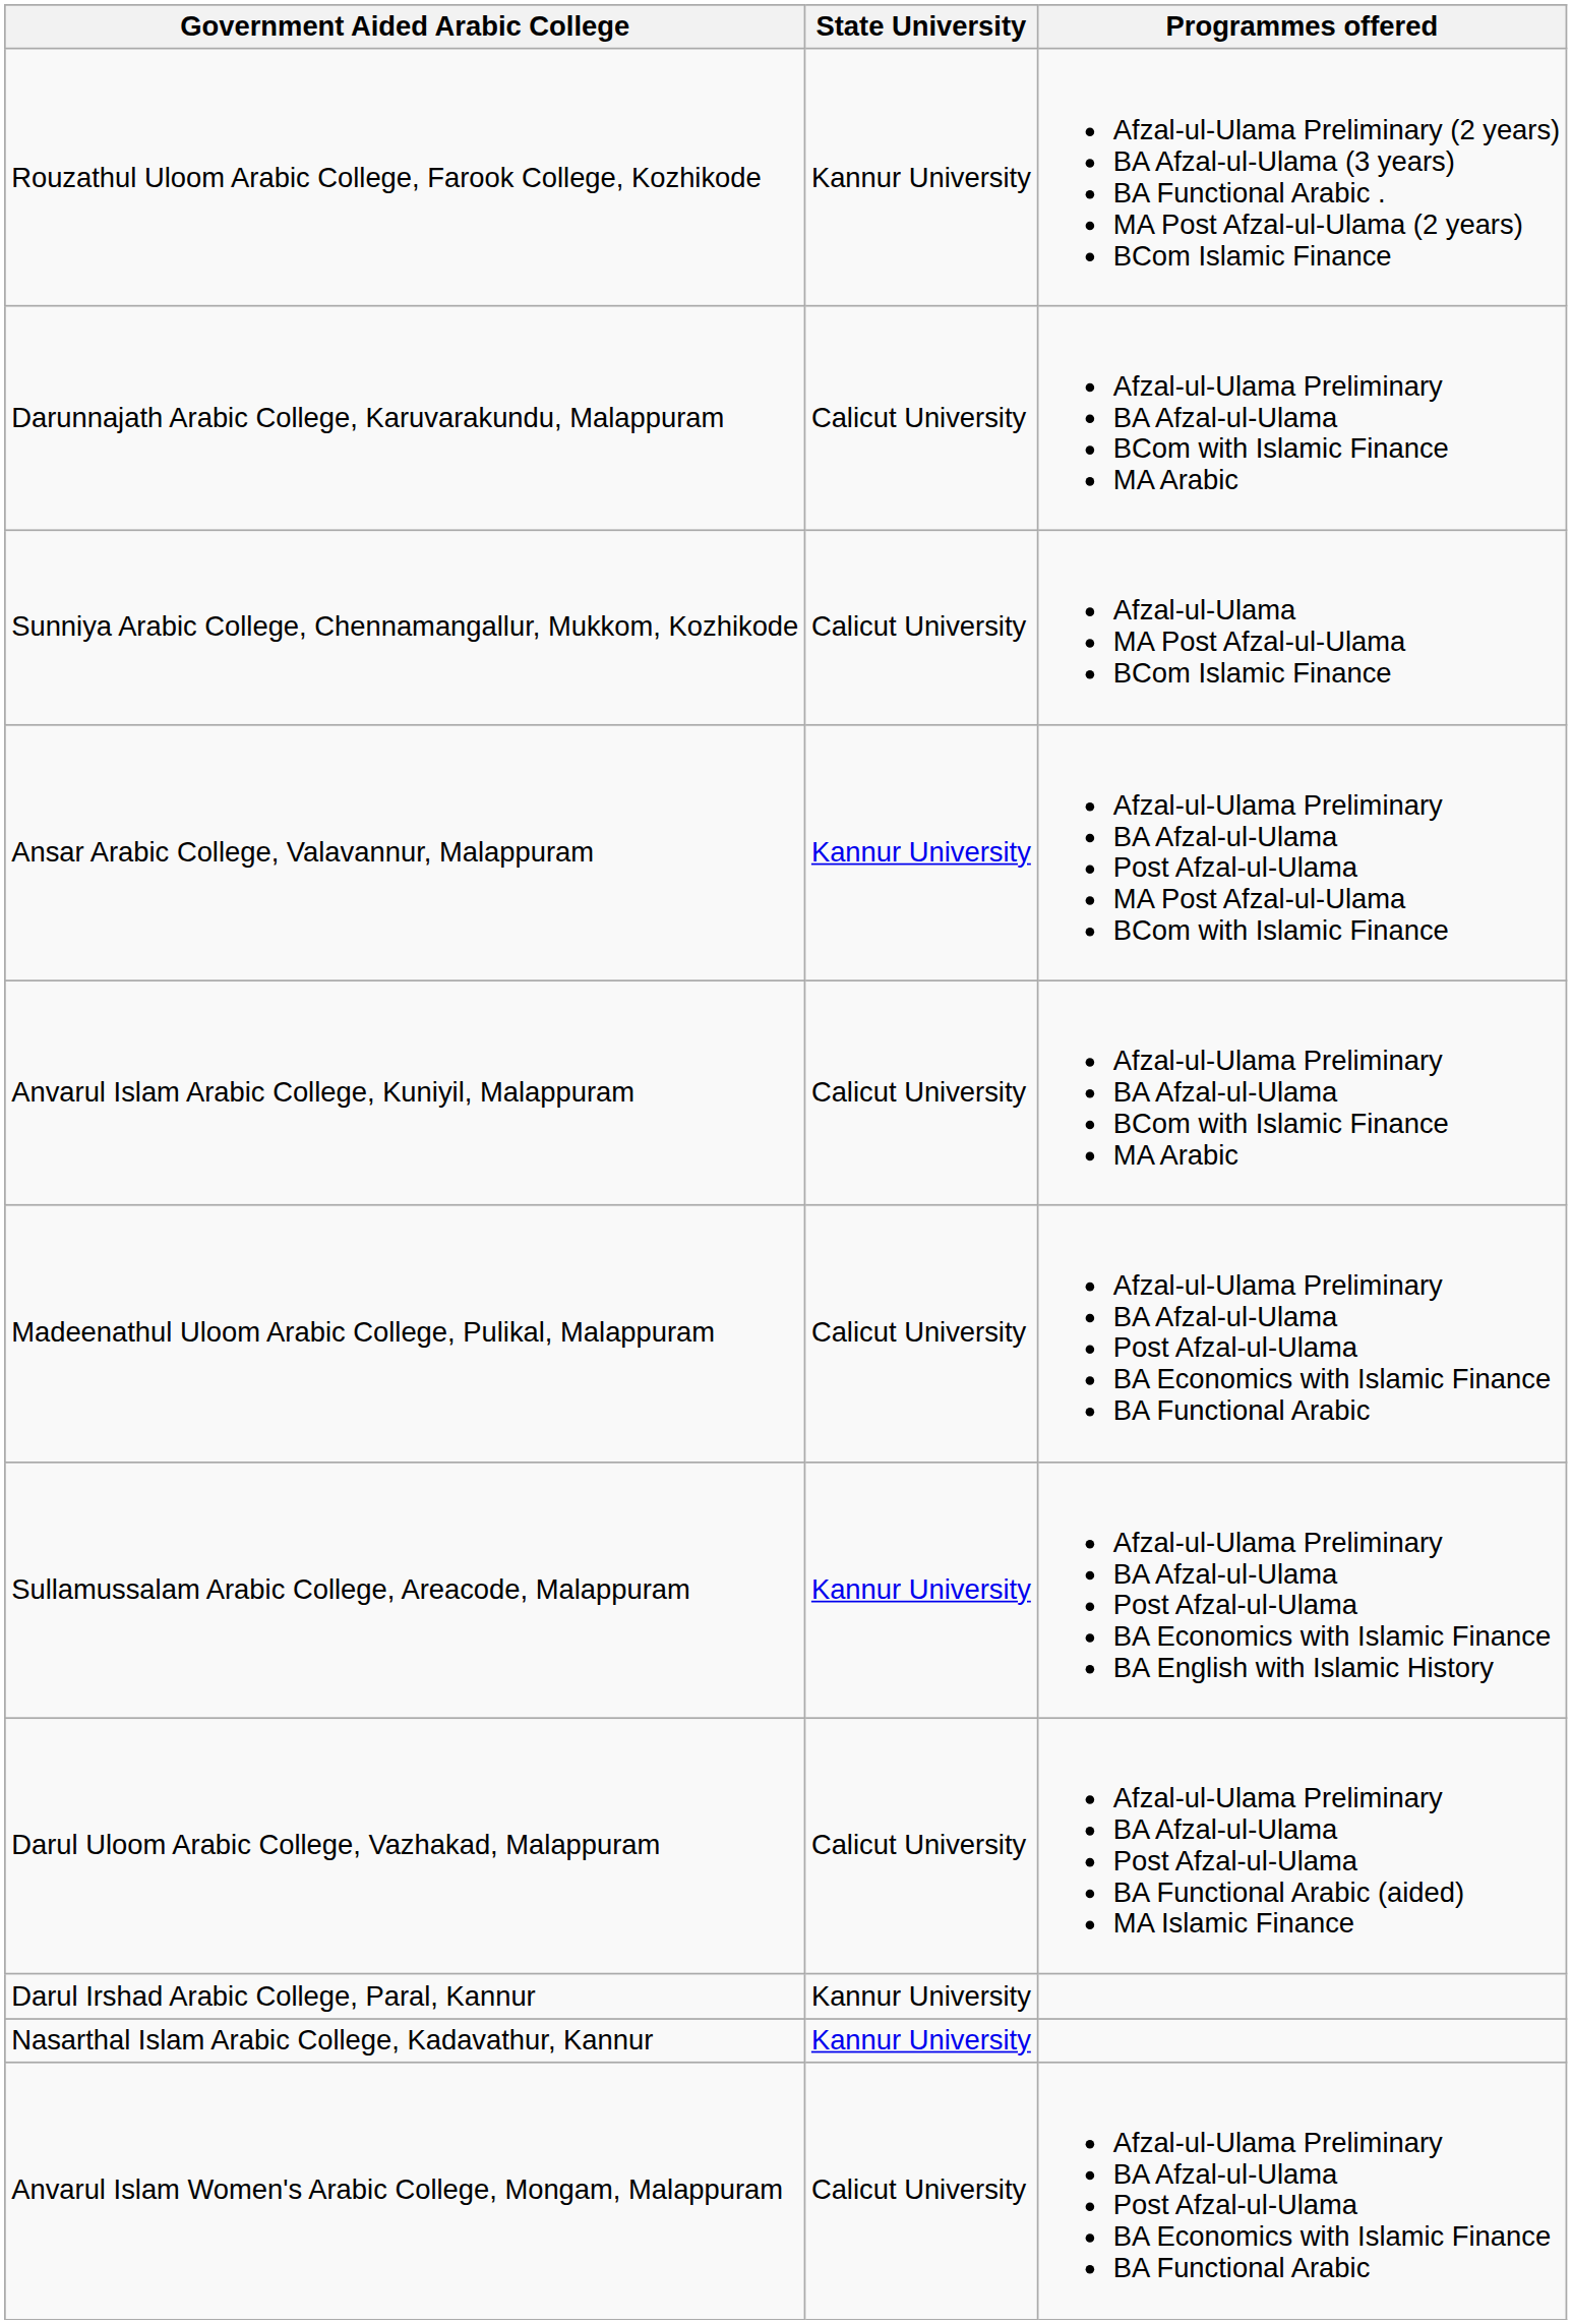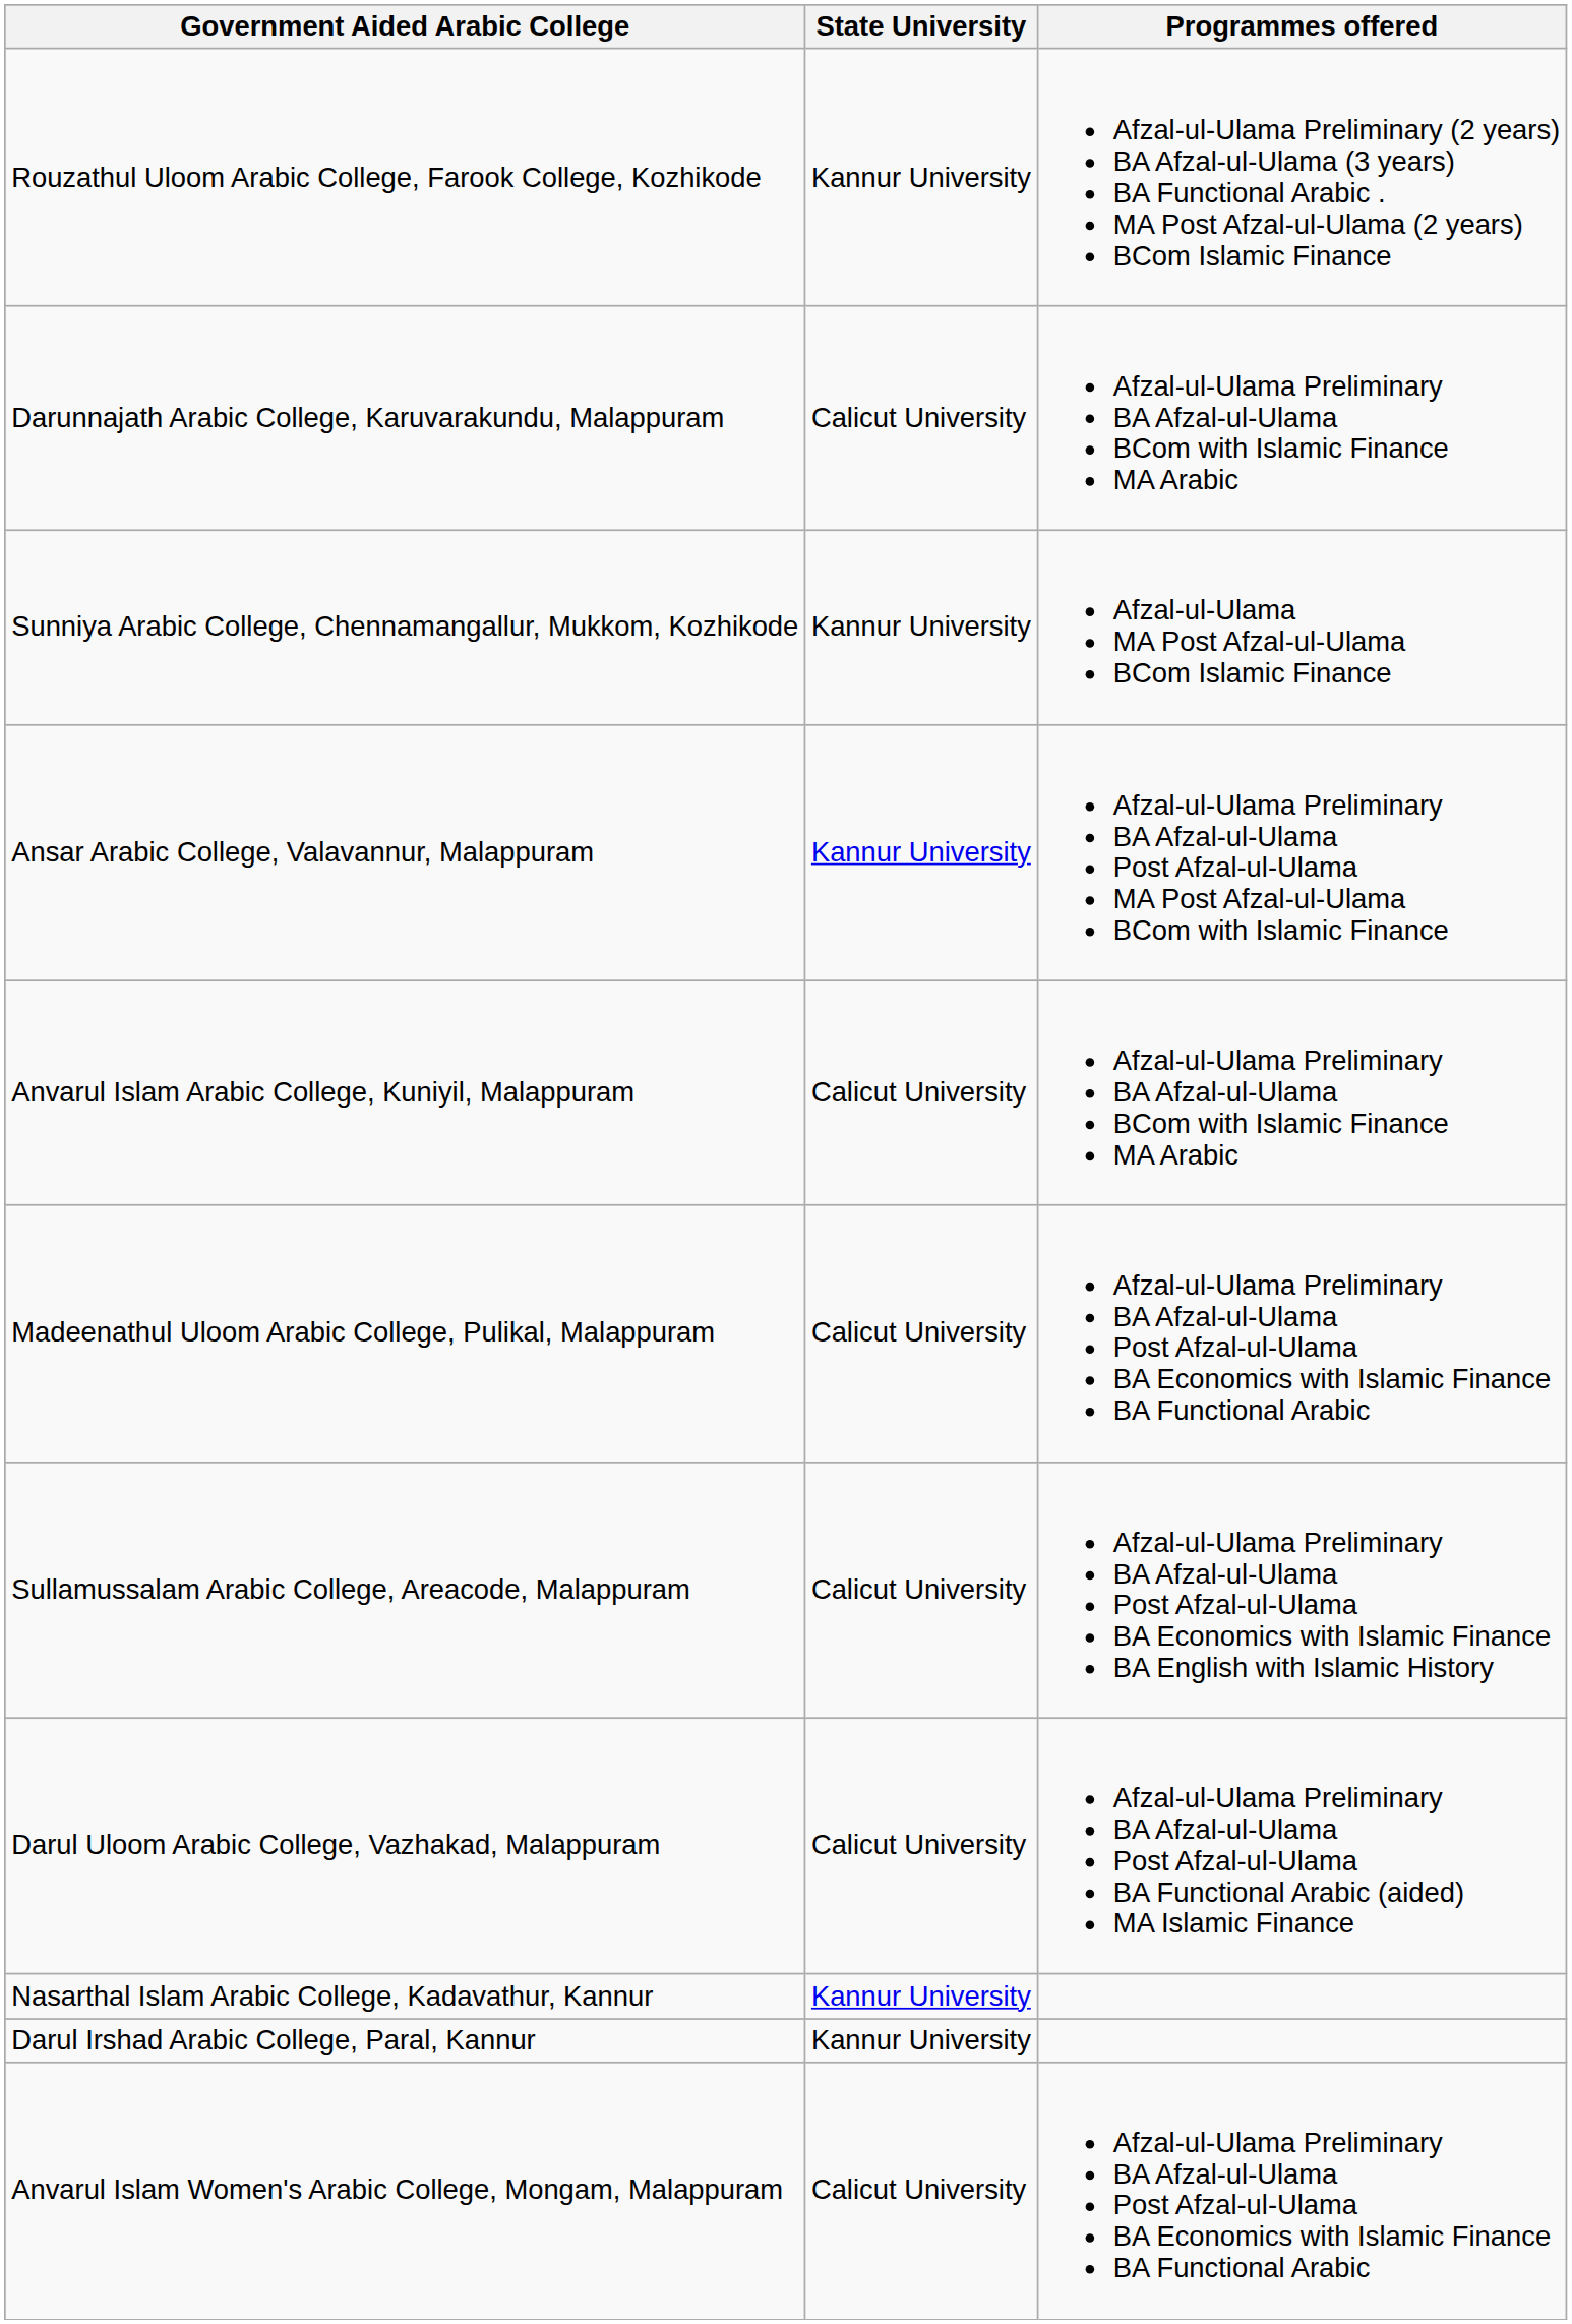 <table class="wikitable">
 <tr>
 <th>Government Aided Arabic College</th>
 <th>State University</th>
 <th>Programmes offered</th>
 </tr>
 <tr>
 <td>Rouzathul Uloom Arabic College, Farook College, Kozhikode</td>
 <td>Kannur University</td>
 <td><br><ul><li>Afzal-ul-Ulama Preliminary (2 years)</li><li>BA Afzal-ul-Ulama (3 years)</li><li>BA Functional Arabic  .</li><li>MA Post Afzal-ul-Ulama (2 years)</li><li>BCom Islamic Finance</li></ul></td>
 </tr>
 <tr>
 <td>Darunnajath Arabic College, Karuvarakundu, Malappuram</td>
 <td>Calicut University</td>
 <td><br><ul><li>Afzal-ul-Ulama Preliminary</li><li>BA Afzal-ul-Ulama</li><li>BCom with Islamic Finance</li><li>MA Arabic</li></ul></td>
 </tr>
 <tr>
 <td>Sunniya Arabic College, Chennamangallur, Mukkom, Kozhikode</td>
-<td>Calicut University</td>
+<td>Kannur University</td>
 <td><br><ul><li>Afzal-ul-Ulama</li><li>MA Post Afzal-ul-Ulama</li><li>BCom Islamic Finance</li></ul></td>
 </tr>
 <tr>
 <td>Ansar Arabic College, Valavannur, Malappuram</td>
 <td><a href='#'>Kannur University</a></td>
 <td><br><ul><li>Afzal-ul-Ulama Preliminary</li><li>BA Afzal-ul-Ulama</li><li>Post Afzal-ul-Ulama</li><li>MA Post Afzal-ul-Ulama</li><li>BCom with Islamic Finance</li></ul></td>
 </tr>
 <tr>
 <td>Anvarul Islam Arabic College, Kuniyil, Malappuram</td>
 <td>Calicut University</td>
 <td><br><ul><li>Afzal-ul-Ulama Preliminary</li><li>BA Afzal-ul-Ulama</li><li>BCom with Islamic Finance</li><li>MA Arabic</li></ul></td>
 </tr>
 <tr>
 <td>Madeenathul Uloom Arabic College, Pulikal, Malappuram</td>
 <td>Calicut University</td>
 <td><br><ul><li>Afzal-ul-Ulama Preliminary</li><li>BA Afzal-ul-Ulama</li><li>Post Afzal-ul-Ulama</li><li>BA Economics with Islamic Finance</li><li>BA Functional Arabic</li></ul></td>
 </tr>
 <tr>
 <td>Sullamussalam Arabic College, Areacode, Malappuram</td>
-<td><a href='#'>Kannur University</a></td>
+<td>Calicut University</td>
 <td><br><ul><li>Afzal-ul-Ulama Preliminary</li><li>BA Afzal-ul-Ulama</li><li>Post Afzal-ul-Ulama</li><li>BA Economics with Islamic Finance</li><li>BA English with Islamic History</li></ul></td>
 </tr>
 <tr>
 <td>Darul Uloom Arabic College, Vazhakad, Malappuram</td>
 <td>Calicut University</td>
 <td><br><ul><li>Afzal-ul-Ulama Preliminary</li><li>BA Afzal-ul-Ulama</li><li>Post Afzal-ul-Ulama</li><li>BA Functional Arabic (aided)</li><li>MA Islamic Finance</li></ul></td>
 </tr>
 <tr>
-<td>Darul Irshad Arabic College, Paral, Kannur</td>
-<td>Kannur University</td>
+<td>Nasarthal Islam Arabic College, Kadavathur, Kannur</td>
+<td><a href='#'>Kannur University</a></td>
 <td></td>
 </tr>
 <tr>
-<td>Nasarthal Islam Arabic College, Kadavathur, Kannur</td>
-<td><a href='#'>Kannur University</a></td>
+<td>Darul Irshad Arabic College, Paral, Kannur</td>
+<td>Kannur University</td>
 <td></td>
 </tr>
 <tr>
 <td>Anvarul Islam Women's Arabic College, Mongam, Malappuram</td>
 <td>Calicut University</td>
 <td><br><ul><li>Afzal-ul-Ulama Preliminary</li><li>BA Afzal-ul-Ulama</li><li>Post Afzal-ul-Ulama</li><li>BA Economics with Islamic Finance</li><li>BA Functional Arabic</li></ul></td>
 </tr>
 </table>
